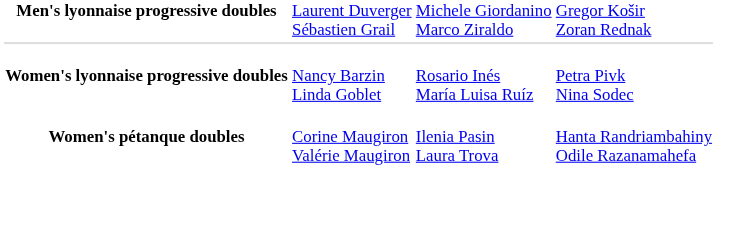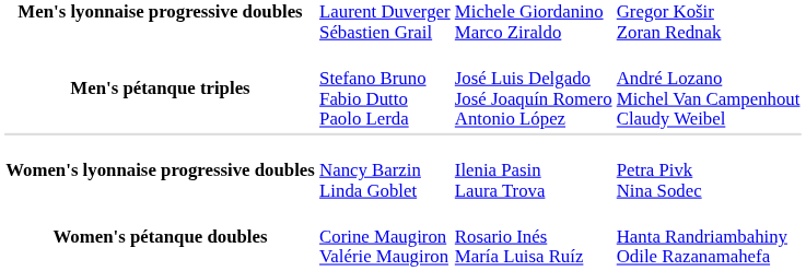 <table>
 <tr>
 <th scope="row">Men's lyonnaise progressive doubles</th>
 <td><br><a href='#'>Laurent Duverger</a><br><a href='#'>Sébastien Grail</a></td>
 <td><br><a href='#'>Michele Giordanino</a><br><a href='#'>Marco Ziraldo</a></td>
 <td><br><a href='#'>Gregor Košir</a><br><a href='#'>Zoran Rednak</a></td>
 </tr>
+<tr>
+<th scope="row">Men's pétanque triples</th>
+<td><br><a href='#'>Stefano Bruno</a><br><a href='#'>Fabio Dutto</a><br><a href='#'>Paolo Lerda</a></td>
+<td><br><a href='#'>José Luis Delgado</a><br><a href='#'>José Joaquín Romero</a><br><a href='#'>Antonio López</a></td>
+<td><br><a href='#'>André Lozano</a><br><a href='#'>Michel Van Campenhout</a><br><a href='#'>Claudy Weibel</a></td>
+</tr>
 <tr bgcolor=#DDDDDD>
 <td colspan=4></td>
 </tr>
 <tr>
 <th scope="row">Women's lyonnaise progressive doubles</th>
 <td><br><a href='#'>Nancy Barzin</a><br><a href='#'>Linda Goblet</a></td>
-<td><br><a href='#'>Rosario Inés</a><br><a href='#'>María Luisa Ruíz</a></td>
+<td><br><a href='#'>Ilenia Pasin</a><br><a href='#'>Laura Trova</a></td>
 <td><br><a href='#'>Petra Pivk</a><br><a href='#'>Nina Sodec</a></td>
 </tr>
 <tr>
 <th scope="row">Women's pétanque doubles</th>
 <td><br><a href='#'>Corine Maugiron</a><br><a href='#'>Valérie Maugiron</a></td>
-<td><br><a href='#'>Ilenia Pasin</a><br><a href='#'>Laura Trova</a></td>
+<td><br><a href='#'>Rosario Inés</a><br><a href='#'>María Luisa Ruíz</a></td>
 <td><br><a href='#'>Hanta Randriambahiny</a><br><a href='#'>Odile Razanamahefa</a></td>
 </tr>
 </table>
